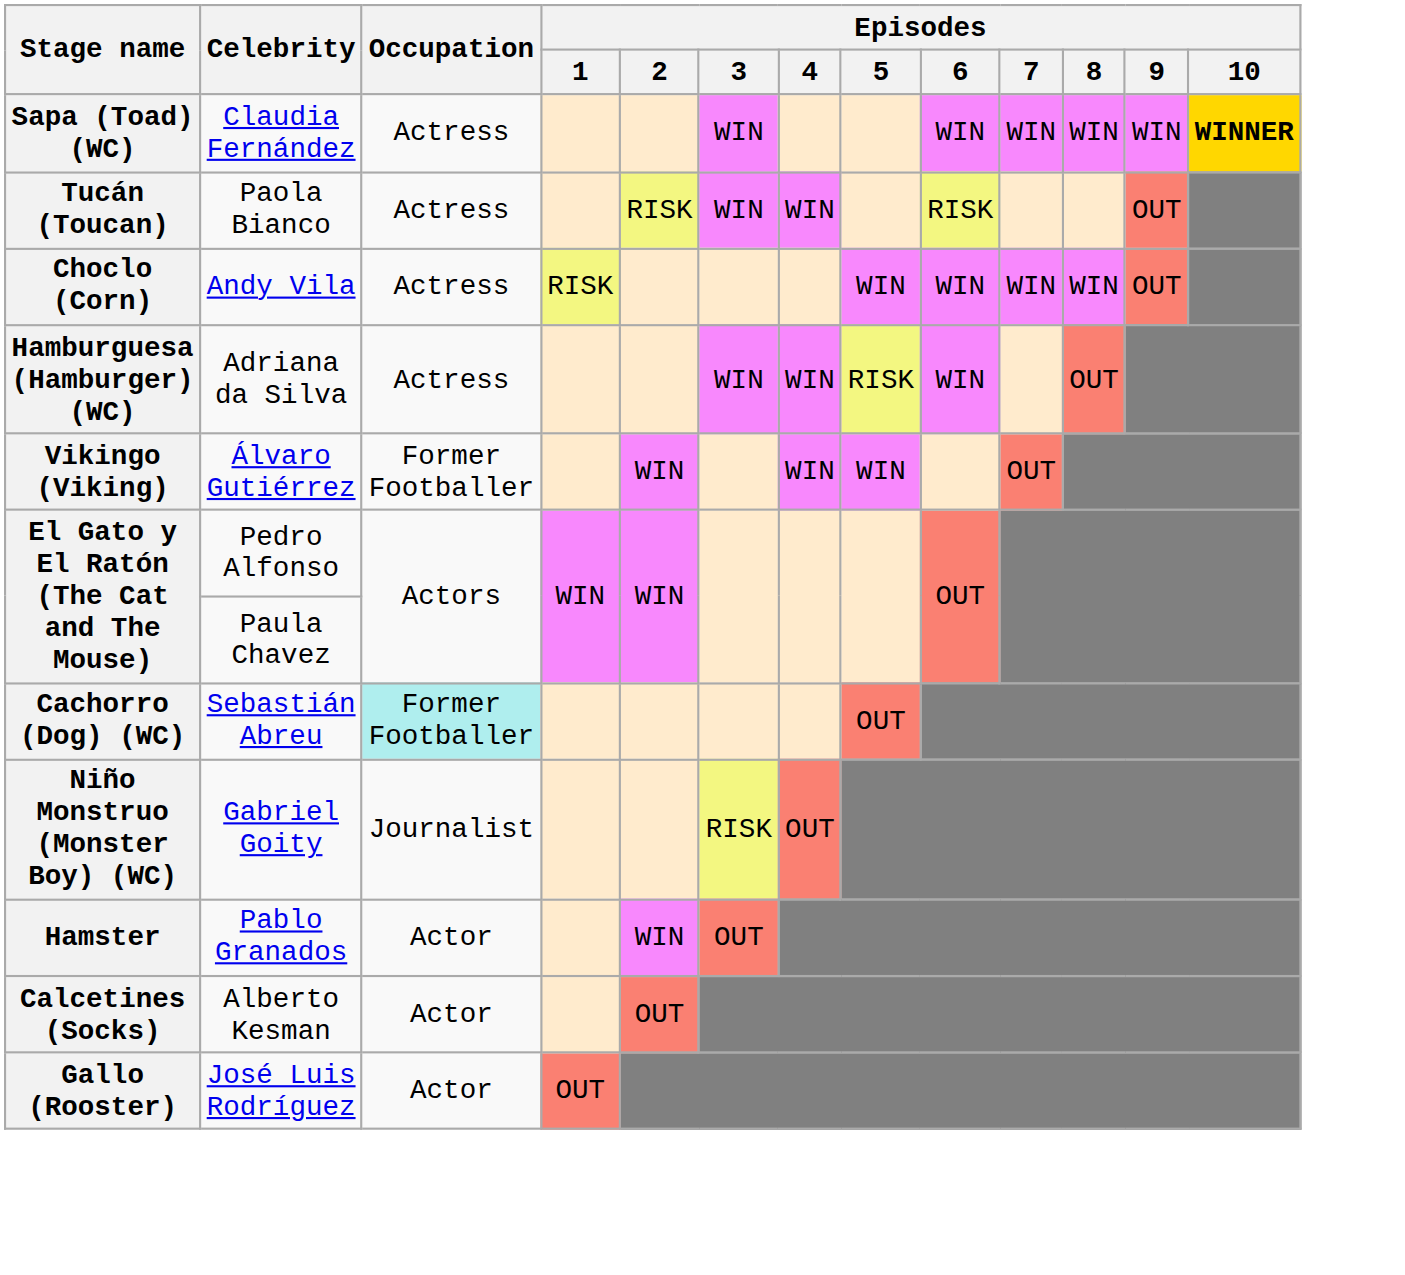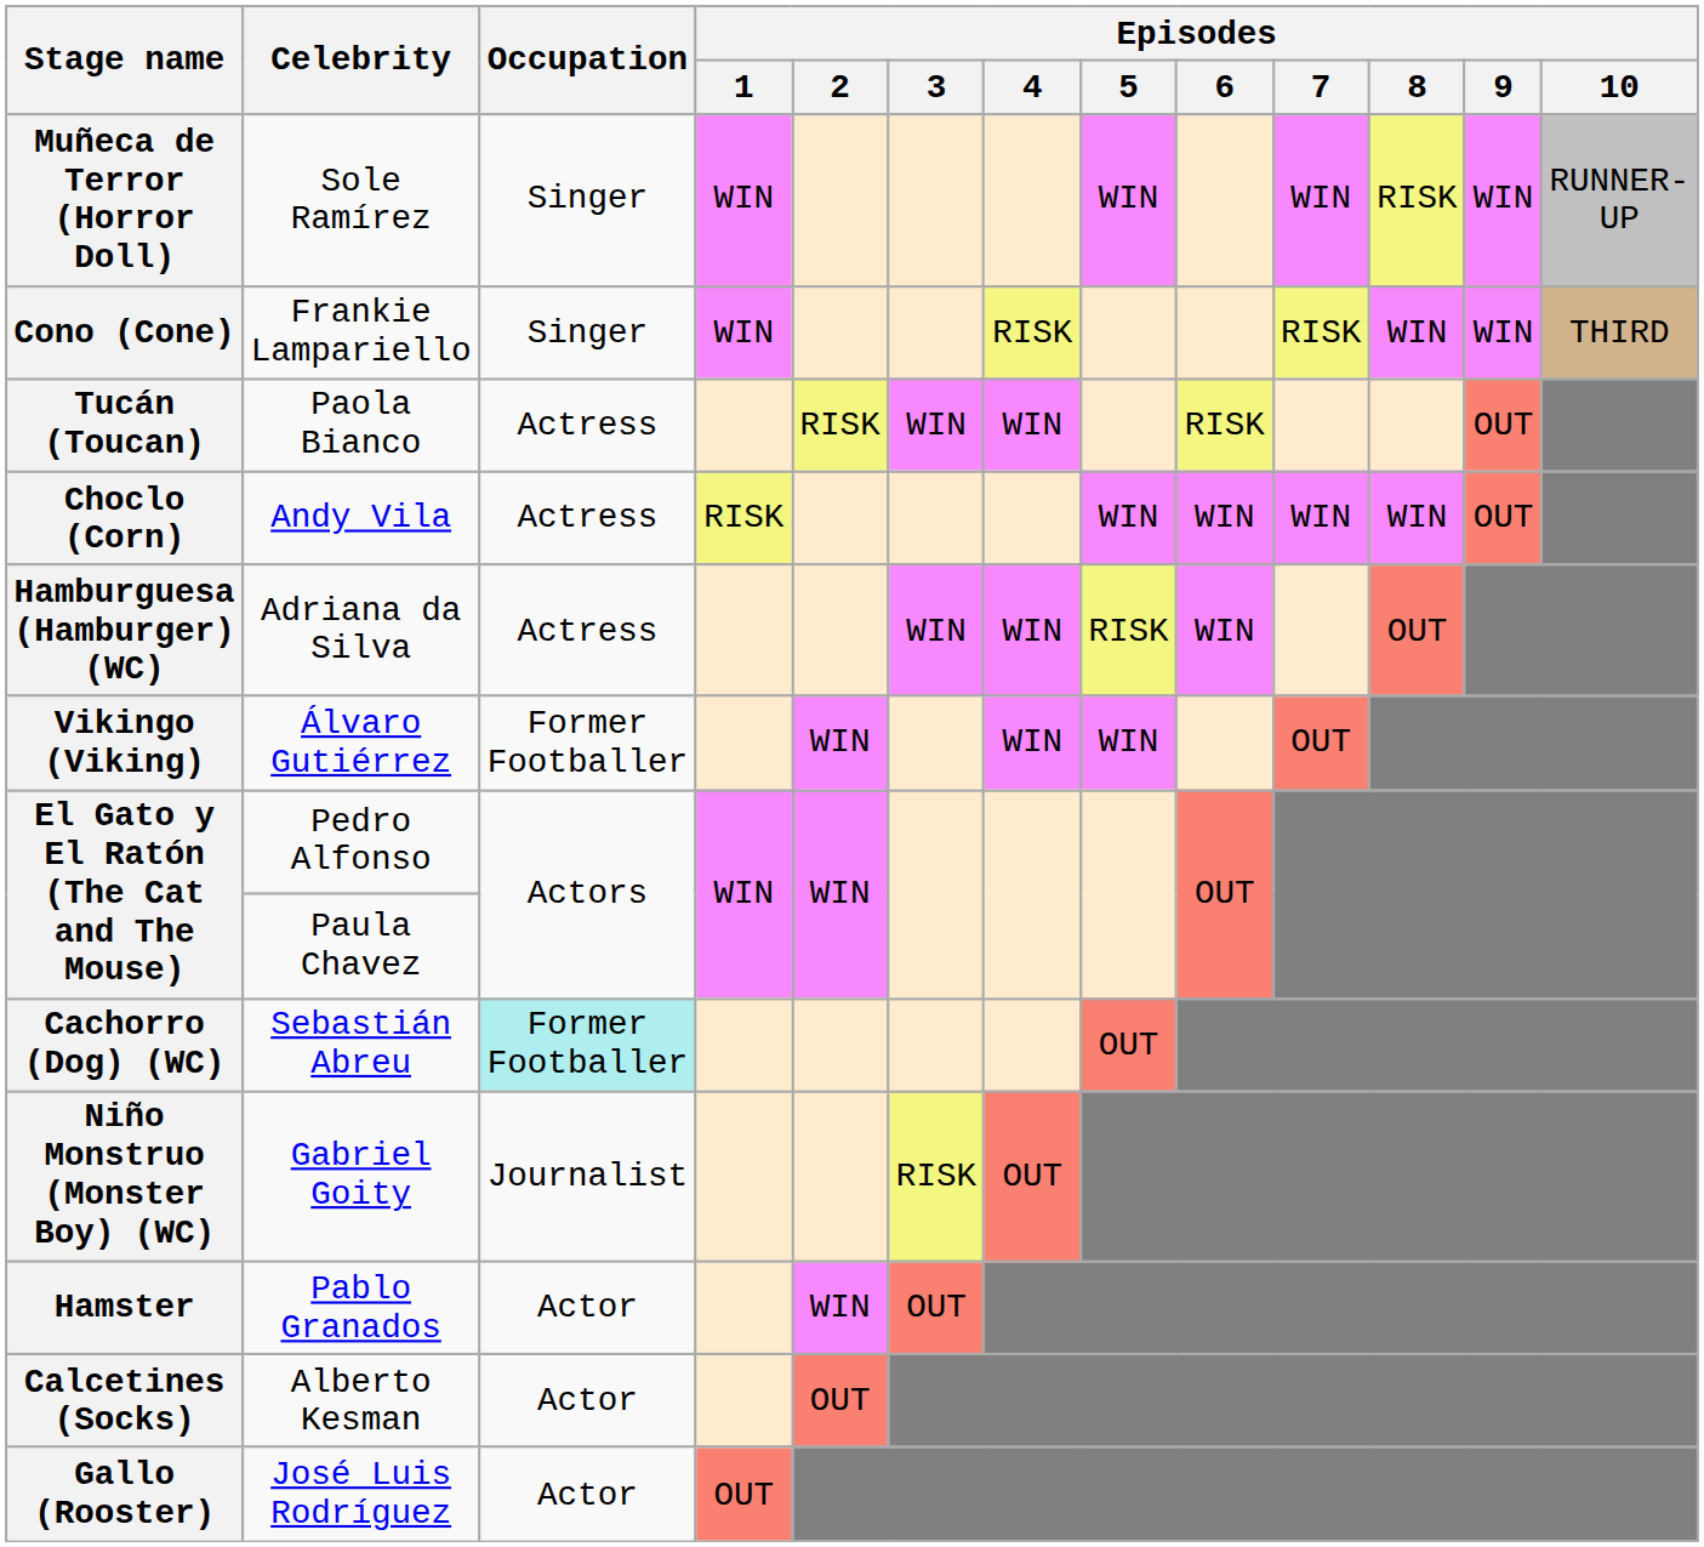 <table class="wikitable" style="text-align:center; ">
 <tr>
 <th rowspan="2">Stage name</th>
 <th rowspan="2">Celebrity</th>
 <th rowspan="2">Occupation</th>
 <th colspan="10">Episodes</th>
 </tr>
 <tr>
 <th>1</th>
 <th>2</th>
 <th>3</th>
 <th>4</th>
 <th>5</th>
 <th>6</th>
 <th>7</th>
 <th>8</th>
 <th>9</th>
 <th>10</th>
 </tr>
 <tr>
-<th>Sapa (Toad) (WC)</th>
-<td><a href='#'>Claudia Fernández</a></td>
-<td>Actress</td>
+<th>Muñeca de Terror (Horror Doll)</th>
+<td>Sole Ramírez</td>
+<td>Singer</td>
+<td bgcolor="#F888FD">WIN</td>
+<td bgcolor="#FFEBCD"></td>
 <td bgcolor="#FFEBCD"></td>
 <td bgcolor="#FFEBCD"></td>
 <td bgcolor="#F888FD">WIN</td>
 <td bgcolor="#FFEBCD"></td>
+<td bgcolor="#F888FD">WIN</td>
+<td bgcolor="#F3F781">RISK</td>
+<td bgcolor="#F888FD">WIN</td>
+<td bgcolor=silver>RUNNER-UP</td>
+</tr>
+<tr>
+<th>Cono (Cone)</th>
+<td>Frankie Lampariello</td>
+<td>Singer</td>
+<td bgcolor="#F888FD">WIN</td>
 <td bgcolor="#FFEBCD"></td>
+<td bgcolor="#FFEBCD"></td>
+<td bgcolor="#F3F781">RISK</td>
+<td bgcolor="#FFEBCD"></td>
+<td bgcolor="#FFEBCD"></td>
+<td bgcolor="#F3F781">RISK</td>
 <td bgcolor="#F888FD">WIN</td>
 <td bgcolor="#F888FD">WIN</td>
-<td bgcolor="#F888FD">WIN</td>
-<td bgcolor="#F888FD">WIN</td>
-<td bgcolor=gold><strong>WINNER</strong></td>
+<td bgcolor="tan">THIRD</td>
 </tr>
 <tr>
 <th>Tucán (Toucan)</th>
 <td>Paola Bianco</td>
 <td>Actress</td>
 <td bgcolor="#FFEBCD"></td>
 <td bgcolor="#F3F781">RISK</td>
 <td bgcolor="#F888FD">WIN</td>
 <td bgcolor="#F888FD">WIN</td>
 <td bgcolor="#FFEBCD"></td>
 <td bgcolor="#F3F781">RISK</td>
 <td bgcolor="#FFEBCD"></td>
 <td bgcolor="#FFEBCD"></td>
 <td bgcolor="salmon">OUT</td>
 <td bgcolor="grey"></td>
 </tr>
 <tr>
 <th>Choclo (Corn)</th>
 <td><a href='#'>Andy Vila</a></td>
 <td>Actress</td>
 <td bgcolor="#F3F781">RISK</td>
 <td bgcolor="#FFEBCD"></td>
 <td bgcolor="#FFEBCD"></td>
 <td bgcolor="#FFEBCD"></td>
 <td bgcolor="#F888FD">WIN</td>
 <td bgcolor="#F888FD">WIN</td>
 <td bgcolor="#F888FD">WIN</td>
 <td bgcolor="#F888FD">WIN</td>
 <td bgcolor="salmon">OUT</td>
 <td bgcolor="grey"></td>
 </tr>
 <tr>
 <th>Hamburguesa (Hamburger) (WC)</th>
 <td>Adriana da Silva</td>
 <td>Actress</td>
 <td bgcolor="#FFEBCD"></td>
 <td bgcolor="#FFEBCD"></td>
 <td bgcolor="#F888FD">WIN</td>
 <td bgcolor="#F888FD">WIN</td>
 <td bgcolor="#F3F781">RISK</td>
 <td bgcolor="#F888FD">WIN</td>
 <td bgcolor="#FFEBCD"></td>
 <td bgcolor="salmon">OUT</td>
 <td colspan="2" bgcolor="grey"></td>
 </tr>
 <tr>
 <th>Vikingo (Viking)</th>
 <td><a href='#'>Álvaro Gutiérrez</a></td>
 <td>Former Footballer</td>
 <td bgcolor="#FFEBCD"></td>
 <td bgcolor="#F888FD">WIN</td>
 <td bgcolor="#FFEBCD"></td>
 <td bgcolor="#F888FD">WIN</td>
 <td bgcolor="#F888FD">WIN</td>
 <td bgcolor="#FFEBCD"></td>
 <td bgcolor="salmon">OUT</td>
 <td colspan="3" bgcolor="grey"></td>
 </tr>
 <tr>
 <th rowspan="2">El Gato y El Ratón (The Cat and The Mouse)</th>
 <td>Pedro Alfonso</td>
 <td rowspan="2">Actors</td>
 <td rowspan="2" bgcolor="#F888FD">WIN</td>
 <td rowspan="2" bgcolor="#F888FD">WIN</td>
 <td rowspan="2" bgcolor="#FFEBCD"></td>
 <td rowspan="2" bgcolor="#FFEBCD"></td>
 <td rowspan="2" bgcolor="#FFEBCD"></td>
 <td rowspan="2" bgcolor="salmon">OUT</td>
 <td colspan="4" rowspan="2" bgcolor="grey"></td>
 </tr>
 <tr>
 <td>Paula Chavez</td>
 </tr>
 <tr>
 <th>Cachorro (Dog) (WC)</th>
 <td><a href='#'>Sebastián Abreu</a></td>
 <td style="background: paleturquoise;">Former Footballer</td>
 <td bgcolor="#FFEBCD"></td>
 <td bgcolor="#FFEBCD"></td>
 <td bgcolor="#FFEBCD"></td>
 <td bgcolor="#FFEBCD"></td>
 <td bgcolor="salmon">OUT</td>
 <td colspan="5" bgcolor="grey"></td>
 </tr>
 <tr>
 <th>Niño Monstruo (Monster Boy) (WC)</th>
 <td><a href='#'>Gabriel Goity</a></td>
 <td>Journalist</td>
 <td bgcolor="#FFEBCD"></td>
 <td bgcolor="#FFEBCD"></td>
 <td bgcolor="#F3F781">RISK</td>
 <td bgcolor="salmon">OUT</td>
 <td colspan="6" bgcolor="grey"></td>
 </tr>
 <tr>
 <th>Hamster</th>
 <td><a href='#'>Pablo Granados</a></td>
 <td>Actor</td>
 <td bgcolor="#FFEBCD"></td>
 <td bgcolor="#F888FD">WIN</td>
 <td bgcolor="salmon">OUT</td>
 <td colspan="7" bgcolor="grey"></td>
 </tr>
 <tr>
 <th>Calcetines (Socks)</th>
 <td>Alberto Kesman</td>
 <td>Actor</td>
 <td bgcolor="#FFEBCD"></td>
 <td bgcolor="salmon">OUT</td>
 <td colspan="8" bgcolor="grey"></td>
 </tr>
 <tr>
 <th>Gallo (Rooster)</th>
 <td><a href='#'>José Luis Rodríguez</a></td>
 <td>Actor</td>
 <td bgcolor="salmon">OUT</td>
 <td colspan="9" bgcolor="grey"></td>
 </tr>
 </table>
